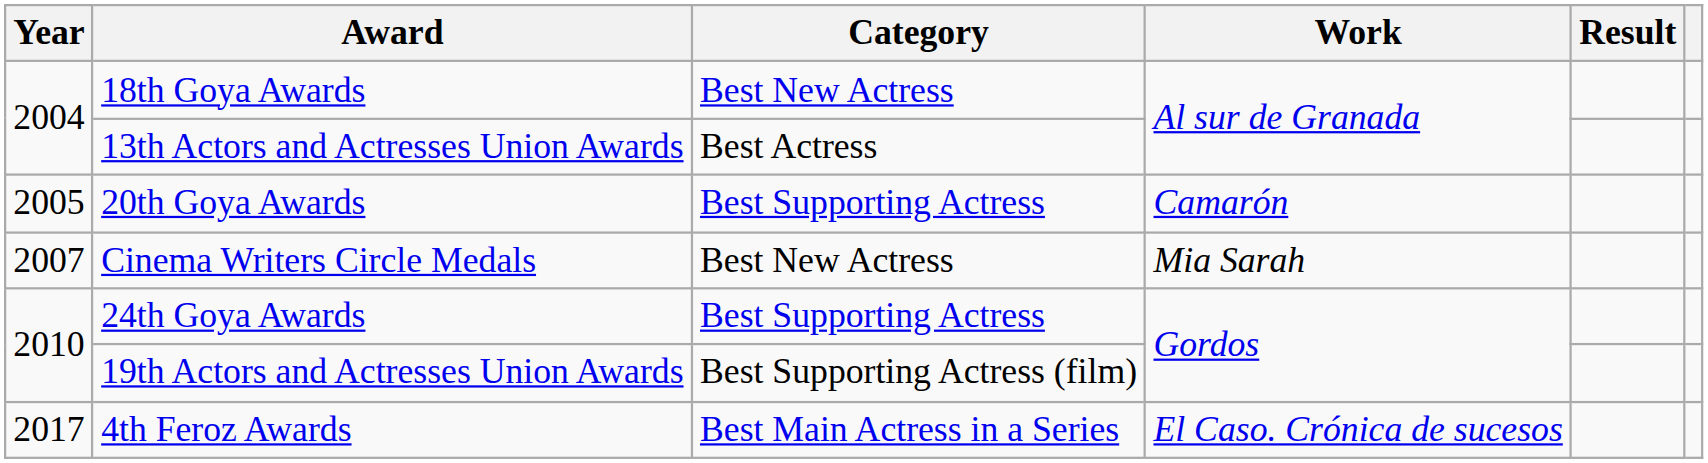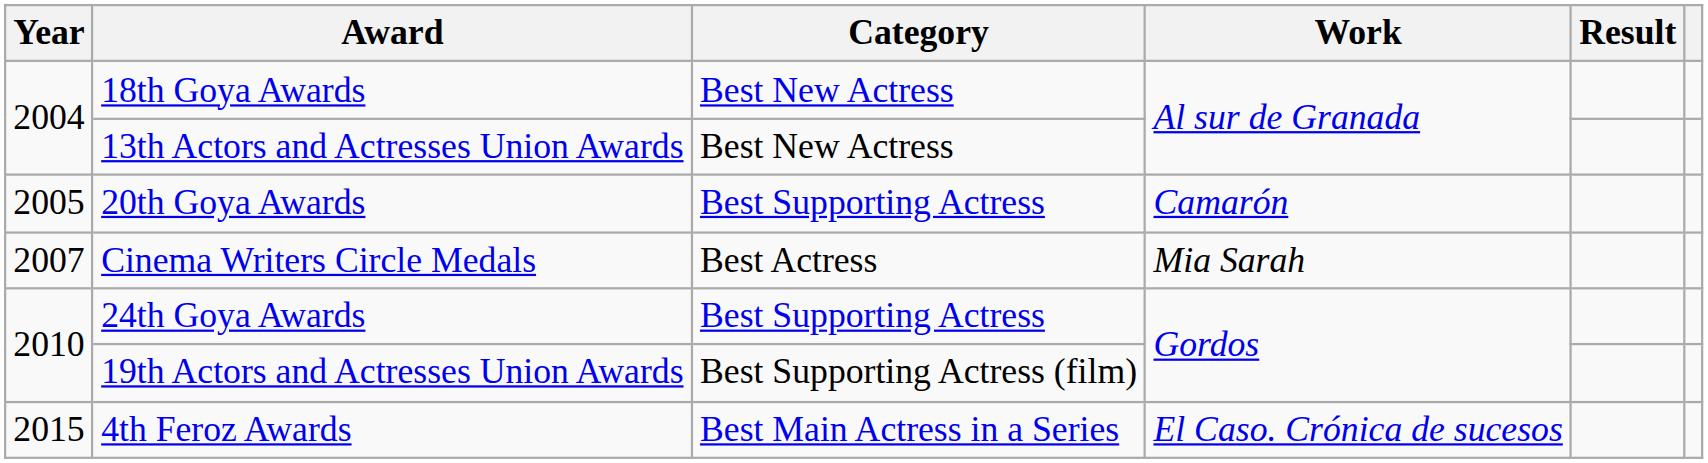 <table class="wikitable sortable plainrowheaders">
 <tr>
 <th>Year</th>
 <th>Award</th>
 <th>Category</th>
 <th>Work</th>
 <th>Result</th>
 <th scope="col" class="unsortable"><br></th>
 </tr>
 <tr>
 <td align = "center"  rowspan = "2">2004</td>
 <td><a href='#'>18th Goya Awards</a></td>
 <td><a href='#'>Best New Actress</a></td>
 <td rowspan = "2"><em><a href='#'>Al sur de Granada</a></em></td>
 <td></td>
 <td align = "center"></td>
 </tr>
 <tr>
 <td><a href='#'>13th Actors and Actresses Union Awards</a></td>
-<td>Best Actress</td>
+<td>Best New Actress</td>
 <td></td>
 <td align = "center"></td>
 </tr>
 <tr>
 <td align = "center">2005</td>
 <td><a href='#'>20th Goya Awards</a></td>
 <td><a href='#'>Best Supporting Actress</a></td>
 <td><em><a href='#'>Camarón</a></em></td>
 <td></td>
 <td align = "center"></td>
 </tr>
 <tr>
 <td align = "center">2007</td>
 <td><a href='#'>Cinema Writers Circle Medals</a></td>
-<td>Best New Actress</td>
+<td>Best Actress</td>
 <td><em>Mia Sarah</em></td>
 <td></td>
 <td align = "center"></td>
 </tr>
 <tr>
 <td align = "center" rowspan="2">2010</td>
 <td><a href='#'>24th Goya Awards</a></td>
 <td><a href='#'>Best Supporting Actress</a></td>
 <td rowspan="2"><em><a href='#'>Gordos</a></em></td>
 <td></td>
 <td align = "center"></td>
 </tr>
 <tr>
 <td><a href='#'>19th Actors and Actresses Union Awards</a></td>
 <td>Best Supporting Actress (film)</td>
 <td></td>
 <td align = "center"></td>
 </tr>
 <tr>
-<td align = "center">2017</td>
+<td align = "center">2015</td>
 <td><a href='#'>4th Feroz Awards</a></td>
 <td><a href='#'>Best Main Actress in a Series</a></td>
 <td><em><a href='#'>El Caso. Crónica de sucesos</a></em></td>
 <td></td>
 <td align = "center"></td>
 </tr>
 </table>
